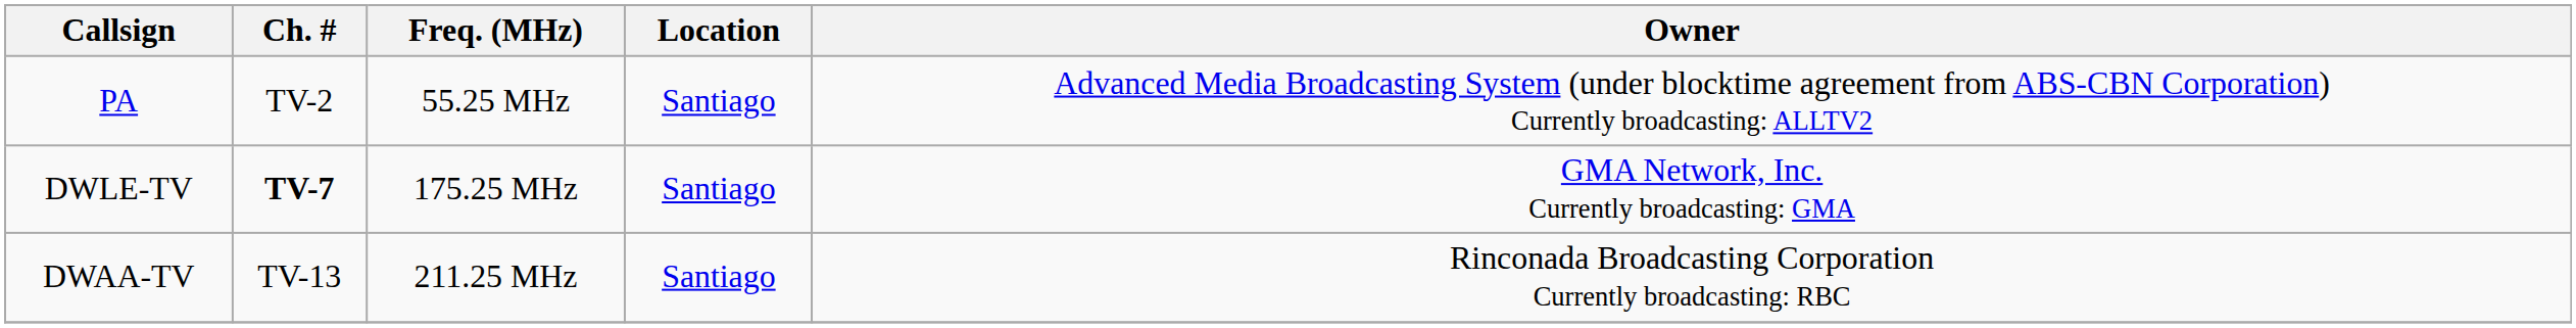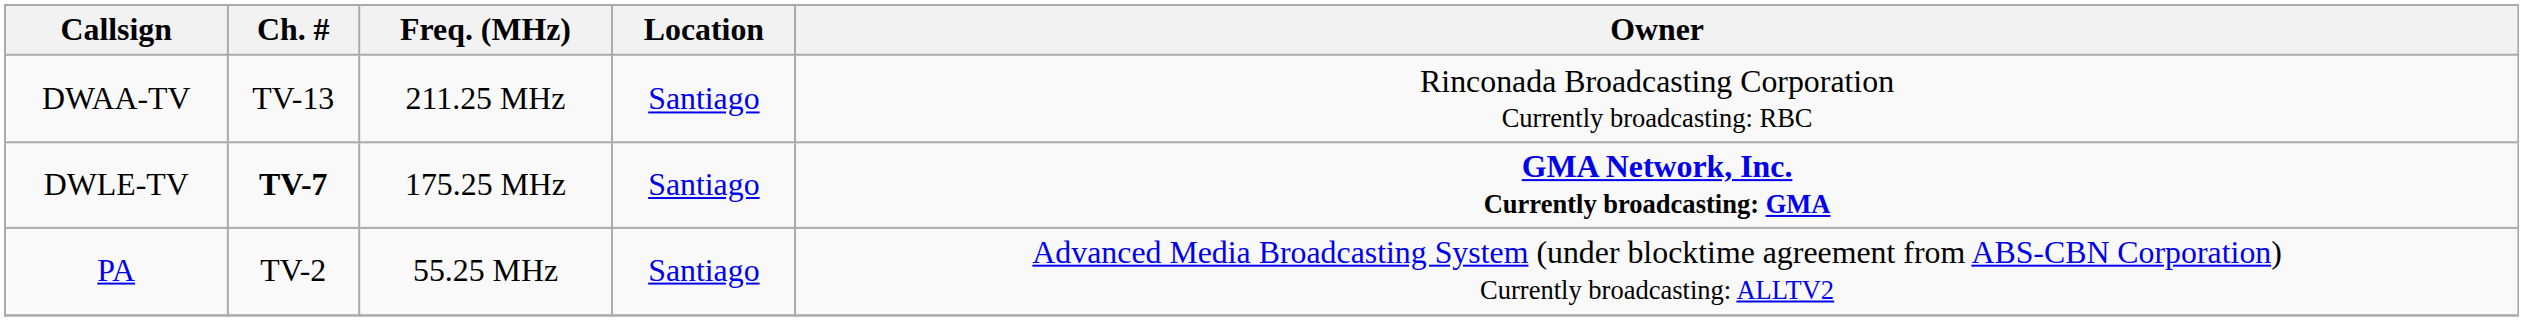 <table class="wikitable" style="width:100%; text-align:center;">
 <tr>
 <th>Callsign</th>
 <th>Ch. #</th>
 <th>Freq. (MHz)</th>
 <th>Location</th>
 <th>Owner</th>
 </tr>
 <tr>
+<td>DWAA-TV</td>
+<td>TV-13</td>
+<td>211.25 MHz</td>
+<td><a href='#'>Santiago</a></td>
+<td>Rinconada Broadcasting Corporation<br><small>Currently broadcasting: RBC</small></td>
+</tr>
+<tr>
+<td>DWLE-TV</td>
+<td><strong>TV-7</strong></td>
+<td>175.25 MHz</td>
+<td><a href='#'>Santiago</a></td>
+<td><strong><a href='#'>GMA Network, Inc.</a><br><small>Currently broadcasting: <a href='#'>GMA</a></small></strong></td>
+</tr>
+<tr>
 <td><a href='#'>PA</a></td>
 <td>TV-2</td>
 <td>55.25 MHz</td>
 <td><a href='#'>Santiago</a></td>
 <td><a href='#'>Advanced Media Broadcasting System</a> (under blocktime agreement from <a href='#'>ABS-CBN Corporation</a>)<br><small>Currently broadcasting: <a href='#'>ALLTV2</a></small></td>
 </tr>
 <tr>
-<td>DWLE-TV</td>
-<td><strong>TV-7</strong></td>
-<td>175.25 MHz</td>
-<td><a href='#'>Santiago</a></td>
-<td><a href='#'>GMA Network, Inc.</a><br><small>Currently broadcasting: <a href='#'>GMA</a></small></td>
-</tr>
-<tr>
-<td>DWAA-TV</td>
-<td>TV-13</td>
-<td>211.25 MHz</td>
-<td><a href='#'>Santiago</a></td>
-<td>Rinconada Broadcasting Corporation<br><small>Currently broadcasting: RBC</small></td>
-</tr>
-<tr>
 </tr>
 </table>
